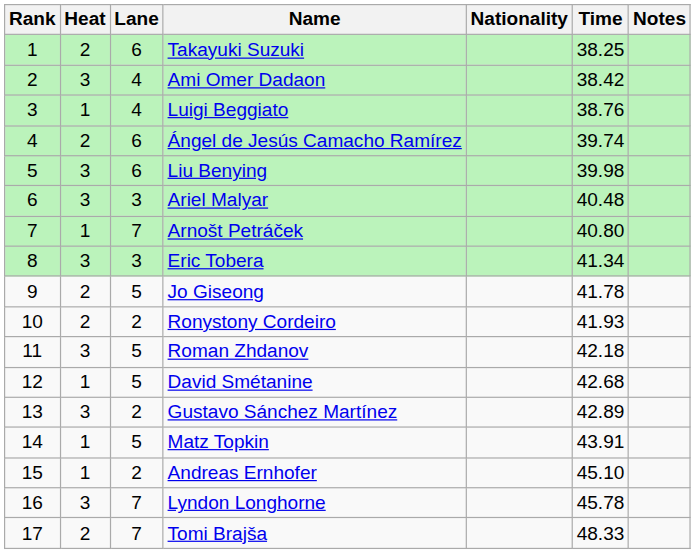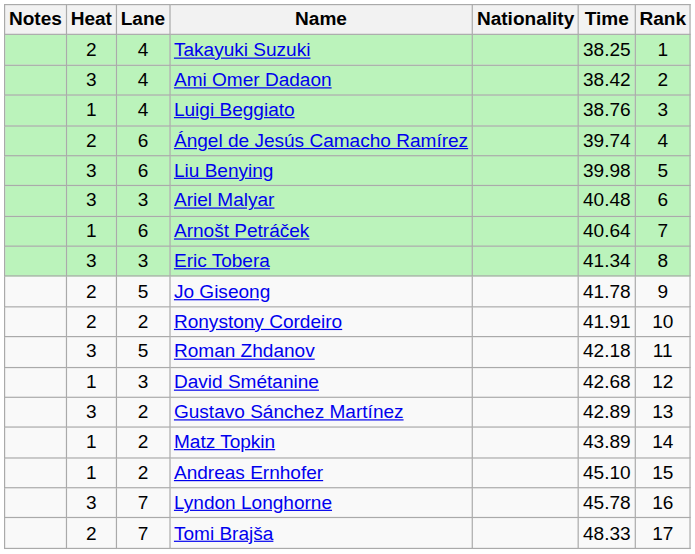 <table class="wikitable sortable" style="text-align:center">
 <tr>
-<th>Rank</th>
+<th>Notes</th>
 <th>Heat</th>
 <th>Lane</th>
 <th>Name</th>
 <th>Nationality</th>
 <th>Time</th>
-<th>Notes</th>
+<th>Rank</th>
 </tr>
 <tr bgcolor=bbf3bb>
-<td>1</td>
+<td></td>
 <td>2</td>
-<td>6</td>
+<td>4</td>
 <td align=left><a href='#'>Takayuki Suzuki</a></td>
 <td align=left></td>
 <td>38.25</td>
-<td></td>
+<td>1</td>
 </tr>
 <tr bgcolor=bbf3bb>
-<td>2</td>
+<td></td>
 <td>3</td>
 <td>4</td>
 <td align=left><a href='#'>Ami Omer Dadaon</a></td>
 <td align=left></td>
 <td>38.42</td>
-<td></td>
+<td>2</td>
 </tr>
 <tr bgcolor=bbf3bb>
-<td>3</td>
+<td></td>
 <td>1</td>
 <td>4</td>
 <td align=left><a href='#'>Luigi Beggiato</a></td>
 <td align=left></td>
 <td>38.76</td>
-<td></td>
+<td>3</td>
 </tr>
 <tr bgcolor=bbf3bb>
-<td>4</td>
+<td></td>
 <td>2</td>
 <td>6</td>
 <td align=left><a href='#'>Ángel de Jesús Camacho Ramírez</a></td>
 <td align=left></td>
 <td>39.74</td>
-<td></td>
+<td>4</td>
 </tr>
 <tr bgcolor=bbf3bb>
-<td>5</td>
+<td></td>
 <td>3</td>
 <td>6</td>
 <td align=left><a href='#'>Liu Benying</a></td>
 <td align=left></td>
 <td>39.98</td>
-<td></td>
+<td>5</td>
 </tr>
 <tr bgcolor=bbf3bb>
-<td>6</td>
+<td></td>
 <td>3</td>
 <td>3</td>
 <td align=left><a href='#'>Ariel Malyar</a></td>
 <td align=left></td>
 <td>40.48</td>
-<td></td>
+<td>6</td>
 </tr>
 <tr bgcolor=bbf3bb>
-<td>7</td>
+<td></td>
 <td>1</td>
-<td>7</td>
+<td>6</td>
 <td align=left><a href='#'>Arnošt Petráček</a></td>
 <td align=left></td>
-<td>40.80</td>
-<td></td>
+<td>40.64</td>
+<td>7</td>
 </tr>
 <tr bgcolor=bbf3bb>
-<td>8</td>
+<td></td>
 <td>3</td>
 <td>3</td>
 <td align=left><a href='#'>Eric Tobera</a></td>
 <td align=left></td>
 <td>41.34</td>
-<td></td>
+<td>8</td>
 </tr>
 <tr>
-<td>9</td>
+<td></td>
 <td>2</td>
 <td>5</td>
 <td align=left><a href='#'>Jo Giseong</a></td>
 <td align=left></td>
 <td>41.78</td>
-<td></td>
+<td>9</td>
 </tr>
 <tr>
-<td>10</td>
+<td></td>
 <td>2</td>
 <td>2</td>
 <td align=left><a href='#'>Ronystony Cordeiro</a></td>
 <td align=left></td>
-<td>41.93</td>
-<td></td>
+<td>41.91</td>
+<td>10</td>
 </tr>
 <tr>
-<td>11</td>
+<td></td>
 <td>3</td>
 <td>5</td>
 <td align=left><a href='#'>Roman Zhdanov</a></td>
 <td align=left></td>
 <td>42.18</td>
-<td></td>
+<td>11</td>
 </tr>
 <tr>
-<td>12</td>
+<td></td>
 <td>1</td>
-<td>5</td>
+<td>3</td>
 <td align=left><a href='#'>David Smétanine</a></td>
 <td align=left></td>
 <td>42.68</td>
-<td></td>
+<td>12</td>
 </tr>
 <tr>
-<td>13</td>
+<td></td>
 <td>3</td>
 <td>2</td>
 <td align=left><a href='#'>Gustavo Sánchez Martínez</a></td>
 <td align=left></td>
 <td>42.89</td>
-<td></td>
+<td>13</td>
 </tr>
 <tr>
-<td>14</td>
+<td></td>
 <td>1</td>
-<td>5</td>
+<td>2</td>
 <td align=left><a href='#'>Matz Topkin</a></td>
 <td align=left></td>
-<td>43.91</td>
-<td></td>
+<td>43.89</td>
+<td>14</td>
 </tr>
 <tr>
-<td>15</td>
+<td></td>
 <td>1</td>
 <td>2</td>
 <td align=left><a href='#'>Andreas Ernhofer</a></td>
 <td align=left></td>
 <td>45.10</td>
-<td></td>
+<td>15</td>
 </tr>
 <tr>
-<td>16</td>
+<td></td>
 <td>3</td>
 <td>7</td>
 <td align=left><a href='#'>Lyndon Longhorne</a></td>
 <td align=left></td>
 <td>45.78</td>
-<td></td>
+<td>16</td>
 </tr>
 <tr>
-<td>17</td>
+<td></td>
 <td>2</td>
 <td>7</td>
 <td align=left><a href='#'>Tomi Brajša</a></td>
 <td align=left></td>
 <td>48.33</td>
-<td></td>
+<td>17</td>
 </tr>
 </table>
